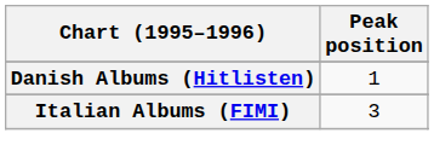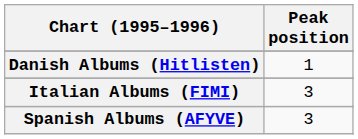 <table class="wikitable sortable plainrowheaders" style="text-align:center">
 <tr>
 <th>Chart (1995–1996)</th>
 <th>Peak<br>position</th>
 </tr>
 <tr>
 </tr>
 <tr>
 </tr>
 <tr>
 </tr>
 <tr>
 <th scope="row">Danish Albums (<a href='#'>Hitlisten</a>)</th>
 <td>1</td>
 </tr>
 <tr>
 </tr>
 <tr>
 </tr>
 <tr>
 </tr>
 <tr>
 <th scope="row">Italian Albums (<a href='#'>FIMI</a>)</th>
 <td>3</td>
 </tr>
 <tr>
 </tr>
 <tr>
 </tr>
 <tr>
 </tr>
 <tr>
+<th scope="row">Spanish Albums (<a href='#'>AFYVE</a>)</th>
+<td align="center">3</td>
+</tr>
+<tr>
 </tr>
 <tr>
 </tr>
 <tr>
 </tr>
 <tr>
 </tr>
 </table>
